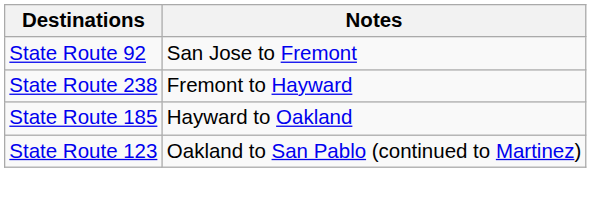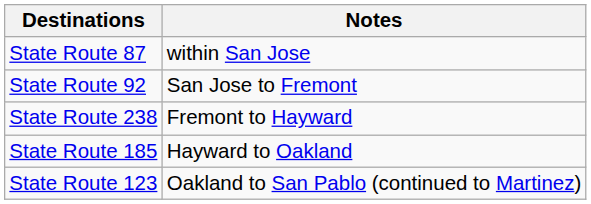 <table class="wikitable">
 <tr>
 <th>Destinations</th>
 <th>Notes</th>
+</tr>
+<tr>
+<td><a href='#'>State Route 87</a></td>
+<td>within <a href='#'>San Jose</a></td>
 </tr>
 <tr>
 <td><a href='#'>State Route 92</a></td>
 <td>San Jose to <a href='#'>Fremont</a></td>
 </tr>
 <tr>
 <td><a href='#'>State Route 238</a></td>
 <td>Fremont to <a href='#'>Hayward</a></td>
 </tr>
 <tr>
 <td><a href='#'>State Route 185</a></td>
 <td>Hayward to <a href='#'>Oakland</a></td>
 </tr>
 <tr>
 <td><a href='#'>State Route 123</a></td>
 <td>Oakland to <a href='#'>San Pablo</a> (continued to <a href='#'>Martinez</a>)</td>
 </tr>
 </table>
